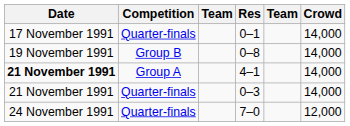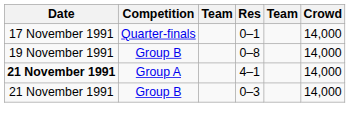 <table class="wikitable">
 <tr>
 <th>Date</th>
 <th>Competition</th>
 <th>Team</th>
 <th>Res</th>
 <th>Team</th>
 <th>Crowd</th>
 </tr>
 <tr align=center>
 <td>17 November 1991</td>
 <td><a href='#'>Quarter-finals</a></td>
 <td></td>
 <td>0–1</td>
 <td><strong></strong></td>
 <td>14,000</td>
 </tr>
 <tr align=center>
 <td>19 November 1991</td>
 <td><a href='#'>Group B</a></td>
 <td></td>
 <td>0–8</td>
 <td><strong></strong></td>
 <td>14,000</td>
 </tr>
 <tr align=center>
 <td><strong>21 November 1991</strong></td>
 <td><a href='#'>Group A</a></td>
 <td><strong></strong></td>
 <td>4–1</td>
 <td></td>
 <td>14,000</td>
 </tr>
 <tr align=center>
 <td>21 November 1991</td>
-<td><a href='#'>Quarter-finals</a></td>
+<td><a href='#'>Group B</a></td>
 <td></td>
 <td>0–3</td>
 <td><strong></strong></td>
 <td>14,000</td>
 </tr>
-<tr align=center>
-<td>24 November 1991</td>
-<td><a href='#'>Quarter-finals</a></td>
-<td><strong></strong></td>
-<td>7–0</td>
-<td></td>
-<td>12,000</td>
-</tr>
 </table>
